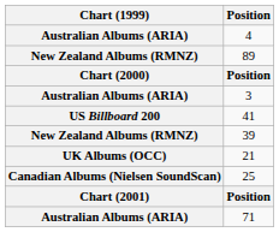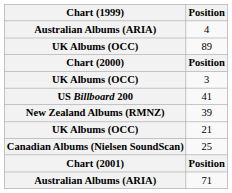 <table class="wikitable plainrowheaders" style="text-align:center;">
 <tr>
 <th scope="col">Chart (1999)</th>
 <th scope="col">Position</th>
 </tr>
 <tr>
 <th scope="row">Australian Albums (ARIA)</th>
 <td align="center">4</td>
 </tr>
 <tr>
-<th scope="row">New Zealand Albums (RMNZ)</th>
+<th scope="row">UK Albums (OCC)</th>
 <td align="center">89</td>
 </tr>
 <tr>
 <th scope="col">Chart (2000)</th>
 <th scope="col">Position</th>
 </tr>
 <tr>
-<th scope="row">Australian Albums (ARIA)</th>
+<th scope="row">UK Albums (OCC)</th>
 <td align="center">3</td>
 </tr>
 <tr>
 <th scope="row">US <em>Billboard</em> 200</th>
 <td>41</td>
 </tr>
 <tr>
 <th scope="row">New Zealand Albums (RMNZ)</th>
 <td align="center">39</td>
 </tr>
 <tr>
 <th scope="row">UK Albums (OCC)</th>
 <td align="center">21</td>
 </tr>
 <tr>
 <th scope="row">Canadian Albums (Nielsen SoundScan)</th>
 <td align="center">25</td>
 </tr>
 <tr>
 <th scope="col">Chart (2001)</th>
 <th scope="col">Position</th>
 </tr>
 <tr>
 <th scope="row">Australian Albums (ARIA)</th>
 <td align="center">71</td>
 </tr>
 </table>
